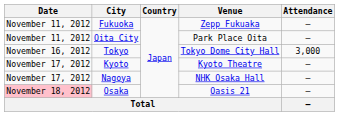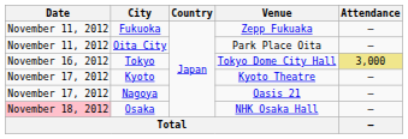 <table class="wikitable" style="text-align:center;">
 <tr>
 <th>Date</th>
 <th>City</th>
 <th>Country</th>
 <th>Venue</th>
 <th>Attendance</th>
 </tr>
 <tr>
 <td>November 11, 2012</td>
 <td><a href='#'>Fukuoka</a></td>
 <td rowspan="6"><a href='#'>Japan</a></td>
 <td rowspan="1"><a href='#'>Zepp Fukuaka</a></td>
 <td>—</td>
 </tr>
 <tr>
 <td>November 11, 2012</td>
 <td><a href='#'>Oita City</a></td>
 <td rowspan="1">Park Place Oita</td>
 <td>—</td>
 </tr>
 <tr>
 <td>November 16, 2012</td>
 <td><a href='#'>Tokyo</a></td>
 <td rowspan="1"><a href='#'>Tokyo Dome City Hall</a></td>
-<td>3,000</td>
+<td style="background: khaki;">3,000</td>
 </tr>
 <tr>
 <td>November 17, 2012</td>
 <td><a href='#'>Kyoto</a></td>
 <td><a href='#'>Kyoto Theatre</a></td>
 <td>—</td>
 </tr>
 <tr>
 <td>November 17, 2012</td>
 <td><a href='#'>Nagoya</a></td>
-<td><a href='#'>NHK Osaka Hall</a></td>
+<td rowspan="1"><a href='#'>Oasis 21</a></td>
 <td>—</td>
 </tr>
 <tr>
 <td style="background: pink;">November 18, 2012</td>
 <td><a href='#'>Osaka</a></td>
-<td rowspan="1"><a href='#'>Oasis 21</a></td>
+<td><a href='#'>NHK Osaka Hall</a></td>
 <td>—</td>
 </tr>
 <tr>
 <th colspan="4">Total</th>
 <th>—</th>
 </tr>
 </table>
